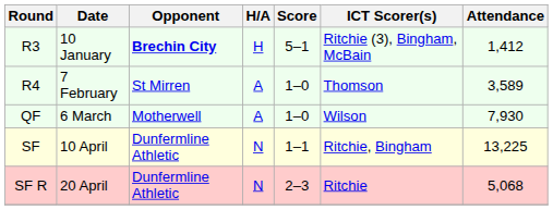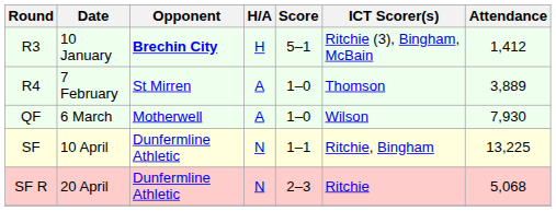 <table class="wikitable" style="text-align:center">
 <tr>
 <th>Round</th>
 <th>Date</th>
 <th>Opponent</th>
 <th>H/A</th>
 <th>Score</th>
 <th>ICT Scorer(s)</th>
 <th>Attendance</th>
 </tr>
 <tr bgcolor=#EEFFEE>
 <td>R3</td>
 <td align=left>10 January</td>
 <td align=left><strong><a href='#'>Brechin City</a></strong></td>
 <td><a href='#'>H</a></td>
 <td>5–1</td>
 <td align=left><a href='#'>Ritchie</a> (3), <a href='#'>Bingham</a>, <a href='#'>McBain</a></td>
 <td>1,412</td>
 </tr>
 <tr bgcolor=#EEFFEE>
 <td>R4</td>
 <td align=left>7 February</td>
 <td align=left><a href='#'>St Mirren</a></td>
 <td><a href='#'>A</a></td>
 <td>1–0</td>
 <td align=left><a href='#'>Thomson</a></td>
-<td>3,589</td>
+<td>3,889</td>
 </tr>
 <tr bgcolor=#EEFFEE>
 <td>QF</td>
 <td align=left>6 March</td>
 <td align=left><a href='#'>Motherwell</a></td>
 <td><a href='#'>A</a></td>
 <td>1–0</td>
 <td align=left><a href='#'>Wilson</a></td>
 <td>7,930</td>
 </tr>
 <tr bgcolor=#FFFFDD>
 <td>SF</td>
 <td align=left>10 April</td>
 <td align=left><a href='#'>Dunfermline Athletic</a></td>
 <td><a href='#'>N</a></td>
 <td>1–1</td>
 <td align=left><a href='#'>Ritchie</a>, <a href='#'>Bingham</a></td>
 <td>13,225</td>
 </tr>
 <tr bgcolor=#FFCCCC>
 <td>SF R</td>
 <td align=left>20 April</td>
 <td align=left><a href='#'>Dunfermline Athletic</a></td>
 <td><a href='#'>N</a></td>
 <td>2–3</td>
 <td align=left><a href='#'>Ritchie</a></td>
 <td>5,068</td>
 </tr>
 <tr>
 </tr>
 </table>
